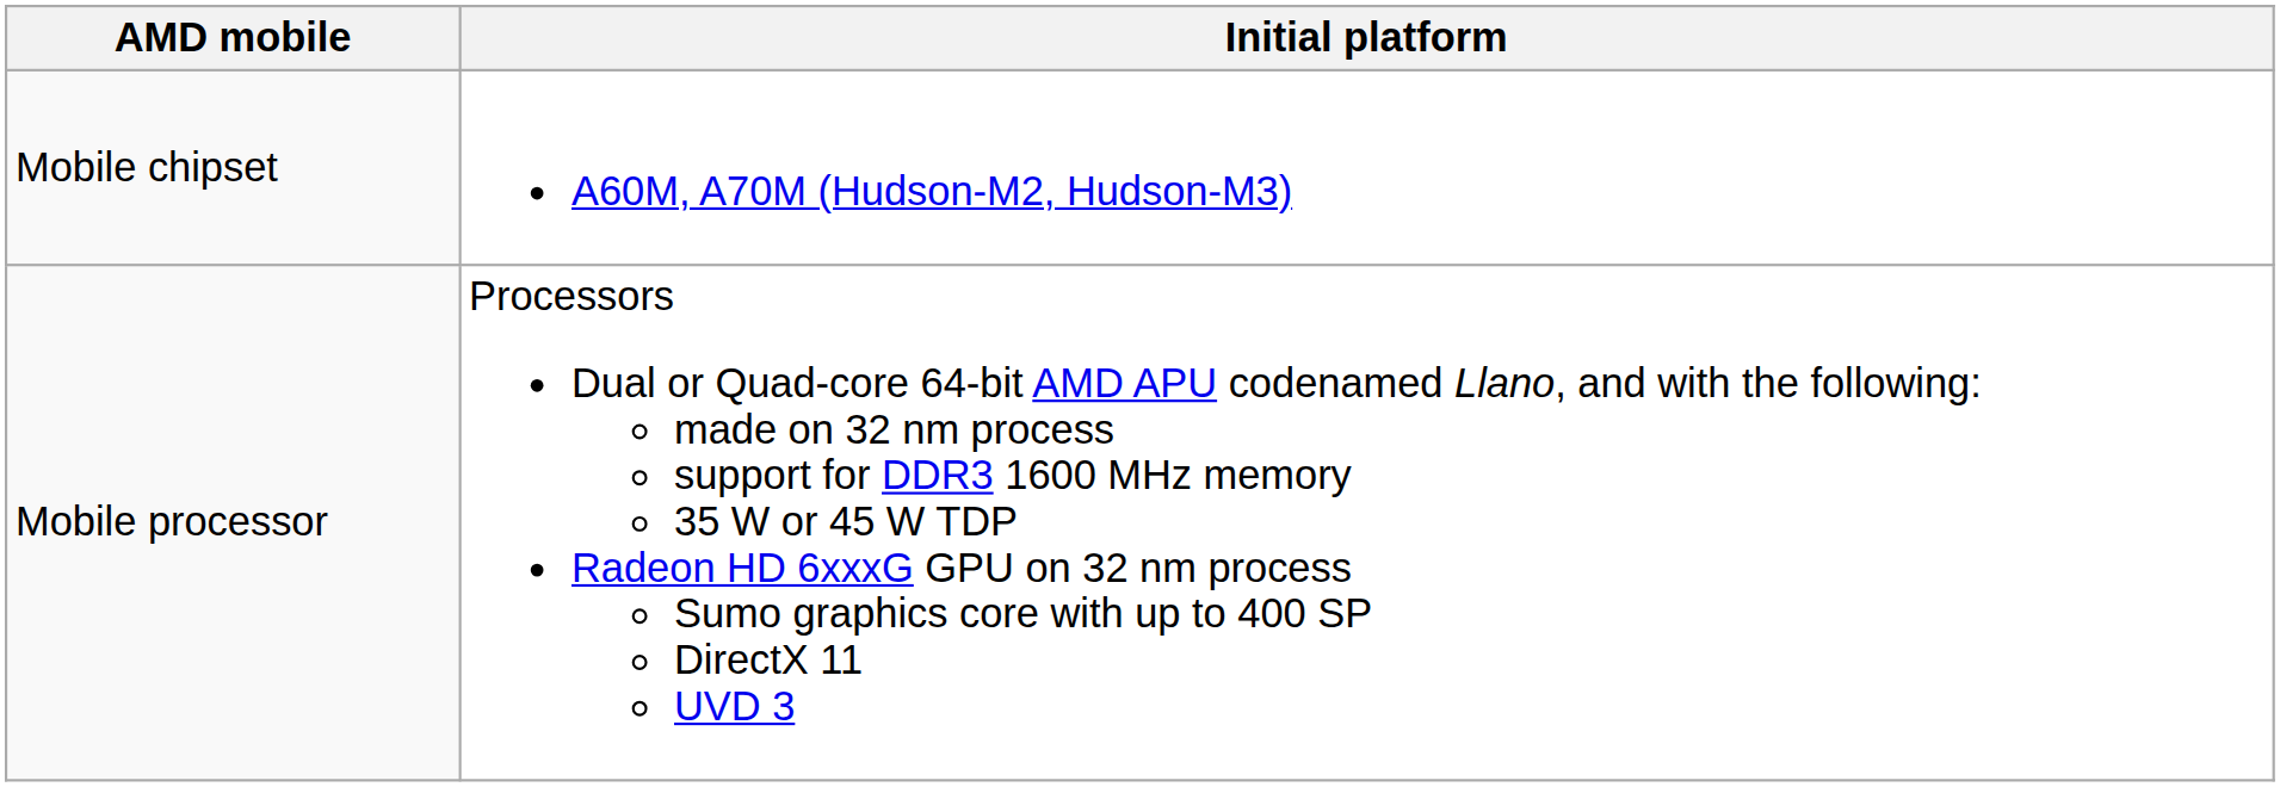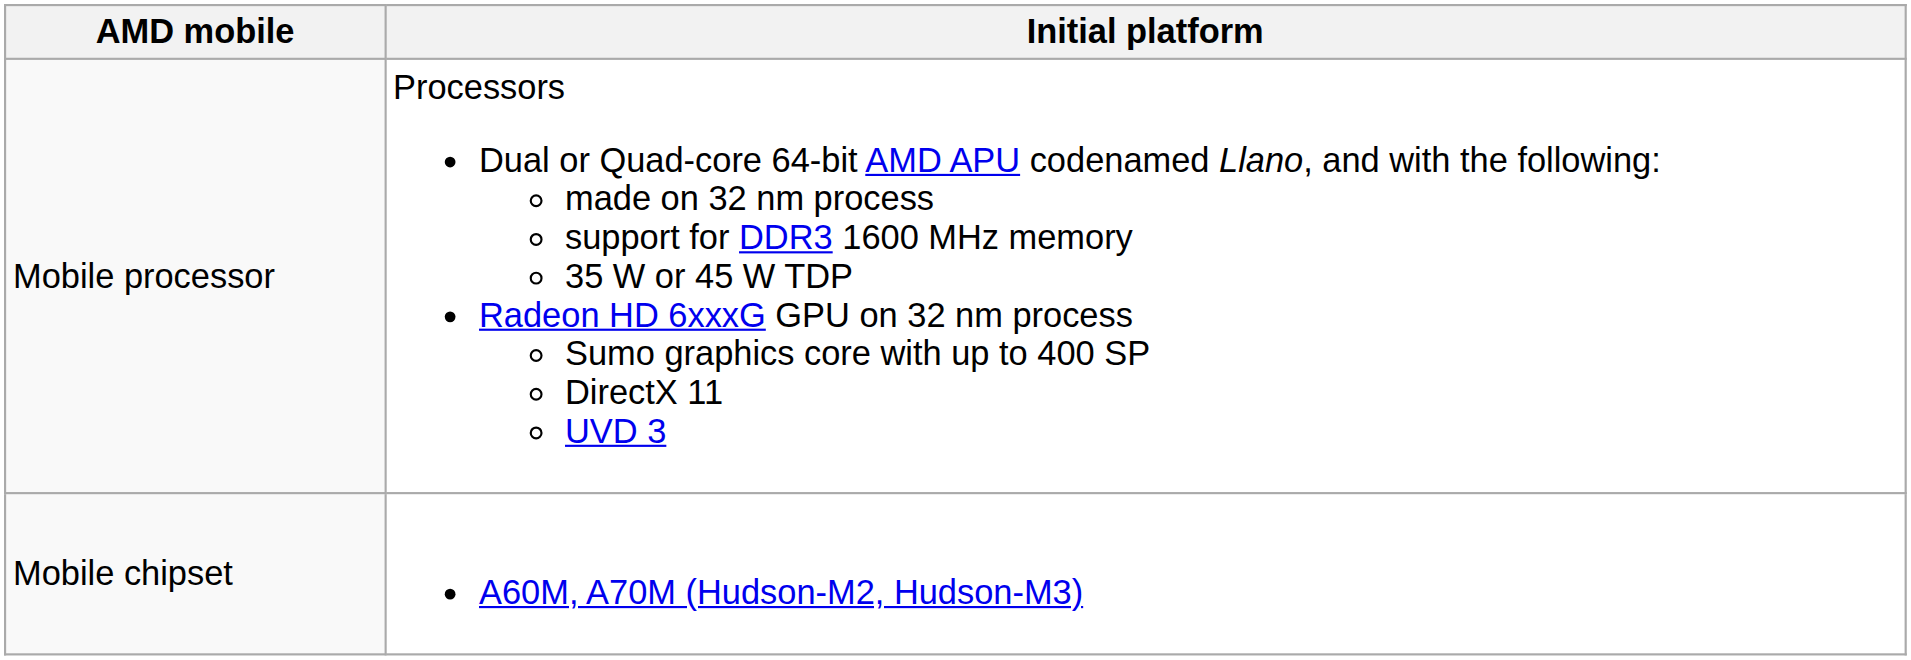 <table class="wikitable" style="width:70%;">
 <tr>
 <th style="width:20%;">AMD mobile</th>
 <th>Initial platform</th>
 </tr>
 <tr>
+<td>Mobile processor</td>
+<td style="background:white">Processors<br><ul><li>Dual or Quad-core 64-bit <a href='#'>AMD APU</a> codenamed <em>Llano</em>, and with the following:<ul><li>made on 32 nm process</li><li>support for <a href='#'>DDR3</a> 1600 MHz memory</li><li>35 W or 45 W TDP</li></ul></li><li><a href='#'>Radeon HD 6xxxG</a> GPU on 32 nm process<ul><li>Sumo graphics core with up to 400 SP</li><li>DirectX 11</li><li><a href='#'>UVD 3</a></li></ul></li></ul></td>
+</tr>
+<tr>
 <td>Mobile chipset</td>
 <td style="background:white"><br><ul><li><a href='#'>A60M, A70M (Hudson-M2, Hudson-M3)</a></li></ul></td>
 </tr>
-<tr>
-<td>Mobile processor</td>
-<td style="background:white">Processors<br><ul><li>Dual or Quad-core 64-bit <a href='#'>AMD APU</a> codenamed <em>Llano</em>, and with the following:<ul><li>made on 32 nm process</li><li>support for <a href='#'>DDR3</a> 1600 MHz memory</li><li>35 W or 45 W TDP</li></ul></li><li><a href='#'>Radeon HD 6xxxG</a> GPU on 32 nm process<ul><li>Sumo graphics core with up to 400 SP</li><li>DirectX 11</li><li><a href='#'>UVD 3</a></li></ul></li></ul></td>
-</tr>
 </table>
